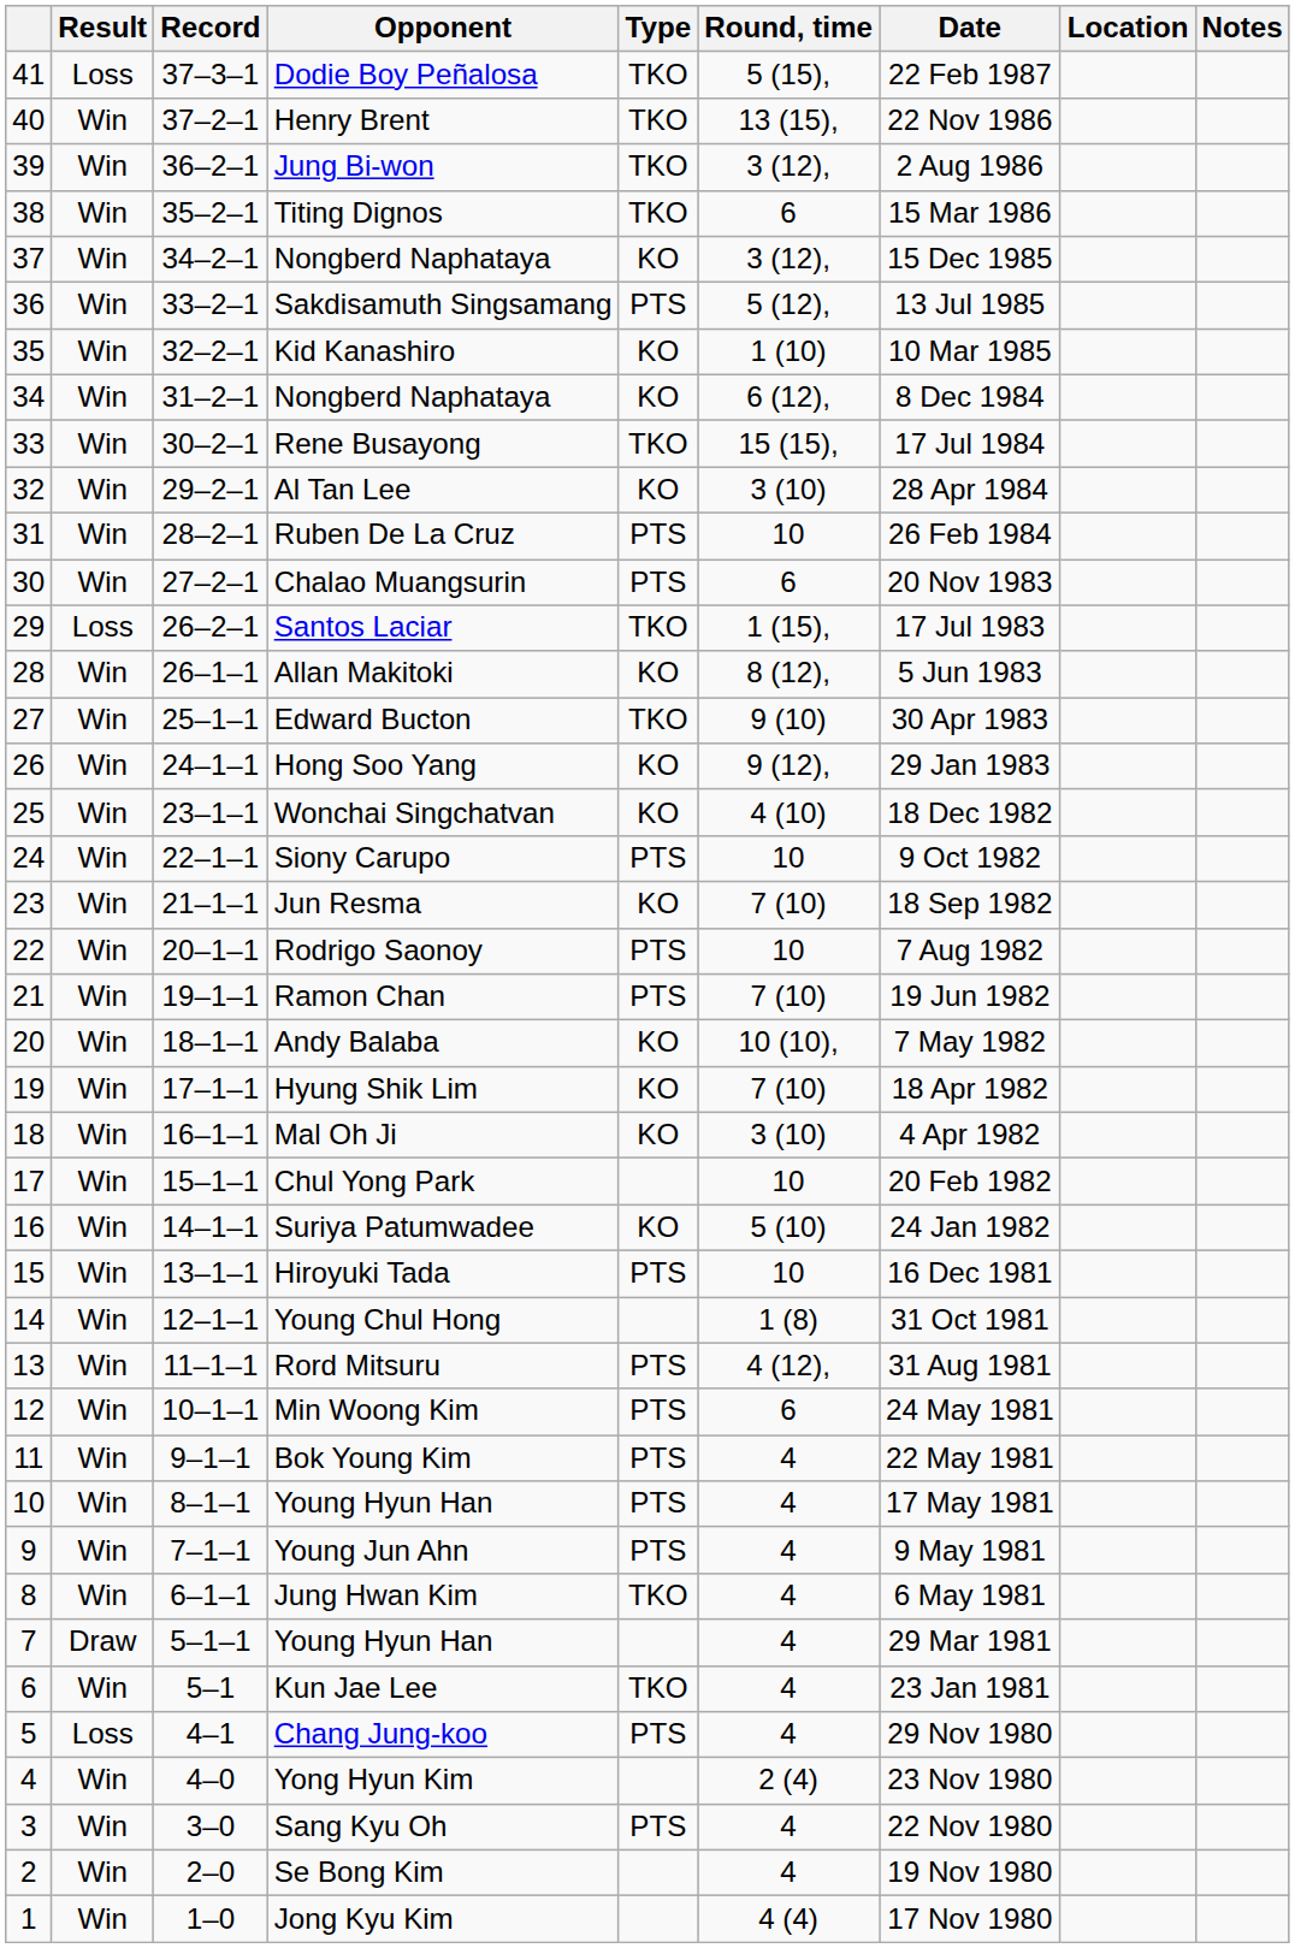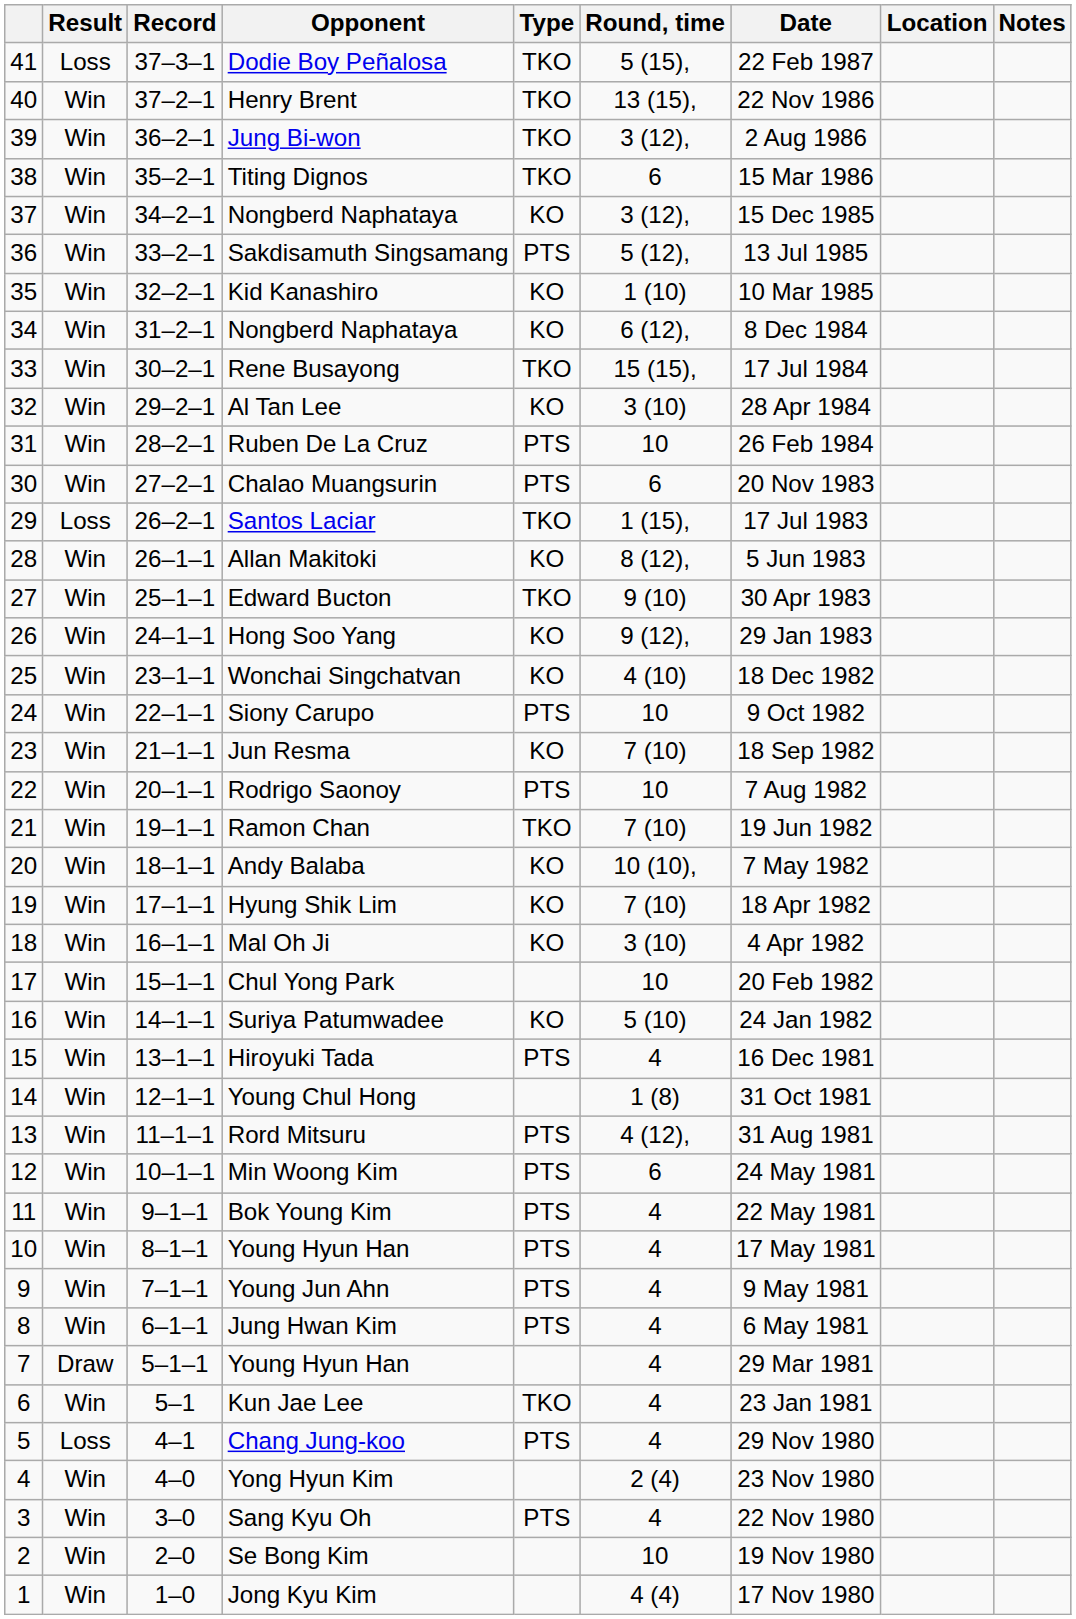 <table class=wikitable style=text-align:center>
 <tr>
 <th></th>
 <th>Result</th>
 <th>Record</th>
 <th>Opponent</th>
 <th>Type</th>
 <th>Round, time</th>
 <th>Date</th>
 <th>Location</th>
 <th>Notes</th>
 </tr>
 <tr>
 <td>41</td>
 <td>Loss</td>
 <td>37–3–1</td>
 <td align=left><a href='#'>Dodie Boy Peñalosa</a></td>
 <td>TKO</td>
 <td>5 (15), </td>
 <td>22 Feb 1987</td>
 <td align=left></td>
 <td align=left></td>
 </tr>
 <tr>
 <td>40</td>
 <td>Win</td>
 <td>37–2–1</td>
 <td align=left>Henry Brent</td>
 <td>TKO</td>
 <td>13 (15), </td>
 <td>22 Nov 1986</td>
 <td align=left></td>
 <td align=left></td>
 </tr>
 <tr>
 <td>39</td>
 <td>Win</td>
 <td>36–2–1</td>
 <td align=left><a href='#'>Jung Bi-won</a></td>
 <td>TKO</td>
 <td>3 (12), </td>
 <td>2 Aug 1986</td>
 <td align=left></td>
 <td align=left></td>
 </tr>
 <tr>
 <td>38</td>
 <td>Win</td>
 <td>35–2–1</td>
 <td align=left>Titing Dignos</td>
 <td>TKO</td>
 <td>6</td>
 <td>15 Mar 1986</td>
 <td align=left></td>
 <td align=left></td>
 </tr>
 <tr>
 <td>37</td>
 <td>Win</td>
 <td>34–2–1</td>
 <td align=left>Nongberd Naphataya</td>
 <td>KO</td>
 <td>3 (12), </td>
 <td>15 Dec 1985</td>
 <td align=left></td>
 <td align=left></td>
 </tr>
 <tr>
 <td>36</td>
 <td>Win</td>
 <td>33–2–1</td>
 <td align=left>Sakdisamuth Singsamang</td>
 <td>PTS</td>
 <td>5 (12), </td>
 <td>13 Jul 1985</td>
 <td align=left></td>
 <td align=left></td>
 </tr>
 <tr>
 <td>35</td>
 <td>Win</td>
 <td>32–2–1</td>
 <td align=left>Kid Kanashiro</td>
 <td>KO</td>
 <td>1 (10)</td>
 <td>10 Mar 1985</td>
 <td align=left></td>
 <td align=left></td>
 </tr>
 <tr>
 <td>34</td>
 <td>Win</td>
 <td>31–2–1</td>
 <td align=left>Nongberd Naphataya</td>
 <td>KO</td>
 <td>6 (12), </td>
 <td>8 Dec 1984</td>
 <td align=left></td>
 <td align=left></td>
 </tr>
 <tr>
 <td>33</td>
 <td>Win</td>
 <td>30–2–1</td>
 <td align=left>Rene Busayong</td>
 <td>TKO</td>
 <td>15 (15), </td>
 <td>17 Jul 1984</td>
 <td align=left></td>
 <td align=left></td>
 </tr>
 <tr>
 <td>32</td>
 <td>Win</td>
 <td>29–2–1</td>
 <td align=left>Al Tan Lee</td>
 <td>KO</td>
 <td>3 (10)</td>
 <td>28 Apr 1984</td>
 <td align=left></td>
 <td align=left></td>
 </tr>
 <tr>
 <td>31</td>
 <td>Win</td>
 <td>28–2–1</td>
 <td align=left>Ruben De La Cruz</td>
 <td>PTS</td>
 <td>10</td>
 <td>26 Feb 1984</td>
 <td align=left></td>
 <td align=left></td>
 </tr>
 <tr>
 <td>30</td>
 <td>Win</td>
 <td>27–2–1</td>
 <td align=left>Chalao Muangsurin</td>
 <td>PTS</td>
 <td>6</td>
 <td>20 Nov 1983</td>
 <td align=left></td>
 <td align=left></td>
 </tr>
 <tr>
 <td>29</td>
 <td>Loss</td>
 <td>26–2–1</td>
 <td align=left><a href='#'>Santos Laciar</a></td>
 <td>TKO</td>
 <td>1 (15), </td>
 <td>17 Jul 1983</td>
 <td align=left></td>
 <td align=left></td>
 </tr>
 <tr>
 <td>28</td>
 <td>Win</td>
 <td>26–1–1</td>
 <td align=left>Allan Makitoki</td>
 <td>KO</td>
 <td>8 (12), </td>
 <td>5 Jun 1983</td>
 <td align=left></td>
 <td align=left></td>
 </tr>
 <tr>
 <td>27</td>
 <td>Win</td>
 <td>25–1–1</td>
 <td align=left>Edward Bucton</td>
 <td>TKO</td>
 <td>9 (10)</td>
 <td>30 Apr 1983</td>
 <td align=left></td>
 <td align=left></td>
 </tr>
 <tr>
 <td>26</td>
 <td>Win</td>
 <td>24–1–1</td>
 <td align=left>Hong Soo Yang</td>
 <td>KO</td>
 <td>9 (12), </td>
 <td>29 Jan 1983</td>
 <td align=left></td>
 <td align=left></td>
 </tr>
 <tr>
 <td>25</td>
 <td>Win</td>
 <td>23–1–1</td>
 <td align=left>Wonchai Singchatvan</td>
 <td>KO</td>
 <td>4 (10)</td>
 <td>18 Dec 1982</td>
 <td align=left></td>
 <td align=left></td>
 </tr>
 <tr>
 <td>24</td>
 <td>Win</td>
 <td>22–1–1</td>
 <td align=left>Siony Carupo</td>
 <td>PTS</td>
 <td>10</td>
 <td>9 Oct 1982</td>
 <td align=left></td>
 <td align=left></td>
 </tr>
 <tr>
 <td>23</td>
 <td>Win</td>
 <td>21–1–1</td>
 <td align=left>Jun Resma</td>
 <td>KO</td>
 <td>7 (10)</td>
 <td>18 Sep 1982</td>
 <td align=left></td>
 <td align=left></td>
 </tr>
 <tr>
 <td>22</td>
 <td>Win</td>
 <td>20–1–1</td>
 <td align=left>Rodrigo Saonoy</td>
 <td>PTS</td>
 <td>10</td>
 <td>7 Aug 1982</td>
 <td align=left></td>
 <td align=left></td>
 </tr>
 <tr>
 <td>21</td>
 <td>Win</td>
 <td>19–1–1</td>
 <td align=left>Ramon Chan</td>
-<td>PTS</td>
+<td>TKO</td>
 <td>7 (10)</td>
 <td>19 Jun 1982</td>
 <td align=left></td>
 <td align=left></td>
 </tr>
 <tr>
 <td>20</td>
 <td>Win</td>
 <td>18–1–1</td>
 <td align=left>Andy Balaba</td>
 <td>KO</td>
 <td>10 (10), </td>
 <td>7 May 1982</td>
 <td align=left></td>
 <td align=left></td>
 </tr>
 <tr>
 <td>19</td>
 <td>Win</td>
 <td>17–1–1</td>
 <td align=left>Hyung Shik Lim</td>
 <td>KO</td>
 <td>7 (10)</td>
 <td>18 Apr 1982</td>
 <td align=left></td>
 <td align=left></td>
 </tr>
 <tr>
 <td>18</td>
 <td>Win</td>
 <td>16–1–1</td>
 <td align=left>Mal Oh Ji</td>
 <td>KO</td>
 <td>3 (10)</td>
 <td>4 Apr 1982</td>
 <td align=left></td>
 <td align=left></td>
 </tr>
 <tr>
 <td>17</td>
 <td>Win</td>
 <td>15–1–1</td>
 <td align=left>Chul Yong Park</td>
 <td></td>
 <td>10</td>
 <td>20 Feb 1982</td>
 <td align=left></td>
 <td align=left></td>
 </tr>
 <tr>
 <td>16</td>
 <td>Win</td>
 <td>14–1–1</td>
 <td align=left>Suriya Patumwadee</td>
 <td>KO</td>
 <td>5 (10)</td>
 <td>24 Jan 1982</td>
 <td align=left></td>
 <td align=left></td>
 </tr>
 <tr>
 <td>15</td>
 <td>Win</td>
 <td>13–1–1</td>
 <td align=left>Hiroyuki Tada</td>
 <td>PTS</td>
-<td>10</td>
+<td>4</td>
 <td>16 Dec 1981</td>
 <td align=left></td>
 <td align=left></td>
 </tr>
 <tr>
 <td>14</td>
 <td>Win</td>
 <td>12–1–1</td>
 <td align=left>Young Chul Hong</td>
 <td></td>
 <td>1 (8)</td>
 <td>31 Oct 1981</td>
 <td align=left></td>
 <td align=left></td>
 </tr>
 <tr>
 <td>13</td>
 <td>Win</td>
 <td>11–1–1</td>
 <td align=left>Rord Mitsuru</td>
 <td>PTS</td>
 <td>4 (12), </td>
 <td>31 Aug 1981</td>
 <td align=left></td>
 <td align=left></td>
 </tr>
 <tr>
 <td>12</td>
 <td>Win</td>
 <td>10–1–1</td>
 <td align=left>Min Woong Kim</td>
 <td>PTS</td>
 <td>6</td>
 <td>24 May 1981</td>
 <td align=left></td>
 <td align=left></td>
 </tr>
 <tr>
 <td>11</td>
 <td>Win</td>
 <td>9–1–1</td>
 <td align=left>Bok Young Kim</td>
 <td>PTS</td>
 <td>4</td>
 <td>22 May 1981</td>
 <td align=left></td>
 <td align=left></td>
 </tr>
 <tr>
 <td>10</td>
 <td>Win</td>
 <td>8–1–1</td>
 <td align=left>Young Hyun Han</td>
 <td>PTS</td>
 <td>4</td>
 <td>17 May 1981</td>
 <td align=left></td>
 <td align=left></td>
 </tr>
 <tr>
 <td>9</td>
 <td>Win</td>
 <td>7–1–1</td>
 <td align=left>Young Jun Ahn</td>
 <td>PTS</td>
 <td>4</td>
 <td>9 May 1981</td>
 <td align=left></td>
 <td align=left></td>
 </tr>
 <tr>
 <td>8</td>
 <td>Win</td>
 <td>6–1–1</td>
 <td align=left>Jung Hwan Kim</td>
-<td>TKO</td>
+<td>PTS</td>
 <td>4</td>
 <td>6 May 1981</td>
 <td align=left></td>
 <td align=left></td>
 </tr>
 <tr>
 <td>7</td>
 <td>Draw</td>
 <td>5–1–1</td>
 <td align=left>Young Hyun Han</td>
 <td></td>
 <td>4</td>
 <td>29 Mar 1981</td>
 <td align=left></td>
 <td align=left></td>
 </tr>
 <tr>
 <td>6</td>
 <td>Win</td>
 <td>5–1</td>
 <td align=left>Kun Jae Lee</td>
 <td>TKO</td>
 <td>4</td>
 <td>23 Jan 1981</td>
 <td align=left></td>
 <td align=left></td>
 </tr>
 <tr>
 <td>5</td>
 <td>Loss</td>
 <td>4–1</td>
 <td align=left><a href='#'>Chang Jung-koo</a></td>
 <td>PTS</td>
 <td>4</td>
 <td>29 Nov 1980</td>
 <td align=left></td>
 <td align=left></td>
 </tr>
 <tr>
 <td>4</td>
 <td>Win</td>
 <td>4–0</td>
 <td align=left>Yong Hyun Kim</td>
 <td></td>
 <td>2 (4)</td>
 <td>23 Nov 1980</td>
 <td align=left></td>
 <td align=left></td>
 </tr>
 <tr>
 <td>3</td>
 <td>Win</td>
 <td>3–0</td>
 <td align=left>Sang Kyu Oh</td>
 <td>PTS</td>
 <td>4</td>
 <td>22 Nov 1980</td>
 <td align=left></td>
 <td align=left></td>
 </tr>
 <tr>
 <td>2</td>
 <td>Win</td>
 <td>2–0</td>
 <td align=left>Se Bong Kim</td>
 <td></td>
-<td>4</td>
+<td>10</td>
 <td>19 Nov 1980</td>
 <td align=left></td>
 <td align=left></td>
 </tr>
 <tr>
 <td>1</td>
 <td>Win</td>
 <td>1–0</td>
 <td align=left>Jong Kyu Kim</td>
 <td></td>
 <td>4 (4)</td>
 <td>17 Nov 1980</td>
 <td align=left></td>
 <td align=left></td>
 </tr>
 </table>
